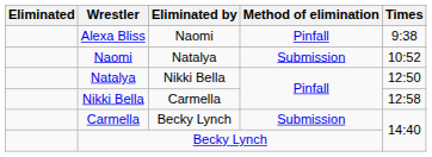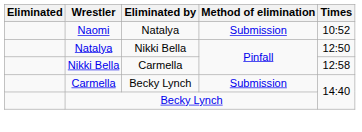 <table class="wikitable sortable" style="text-align:center;">
 <tr>
 <th>Eliminated</th>
 <th>Wrestler</th>
 <th>Eliminated by</th>
 <th>Method of elimination</th>
 <th>Times</th>
-</tr>
-<tr>
-<td></td>
-<td><a href='#'>Alexa Bliss</a></td>
-<td>Naomi</td>
-<td><a href='#'>Pinfall</a></td>
-<td>9:38</td>
 </tr>
 <tr>
 <td></td>
 <td><a href='#'>Naomi</a></td>
 <td>Natalya</td>
 <td><a href='#'>Submission</a></td>
 <td>10:52</td>
 </tr>
 <tr>
 <td></td>
 <td><a href='#'>Natalya</a></td>
 <td>Nikki Bella</td>
 <td rowspan=2><a href='#'>Pinfall</a></td>
 <td>12:50</td>
 </tr>
 <tr>
 <td></td>
 <td><a href='#'>Nikki Bella</a></td>
 <td>Carmella</td>
 <td>12:58</td>
 </tr>
 <tr>
 <td></td>
 <td><a href='#'>Carmella</a></td>
 <td>Becky Lynch</td>
 <td><a href='#'>Submission</a></td>
 <td rowspan="2">14:40</td>
 </tr>
 <tr>
 <td></td>
 <td colspan="3"><a href='#'>Becky Lynch</a></td>
 </tr>
 </table>
